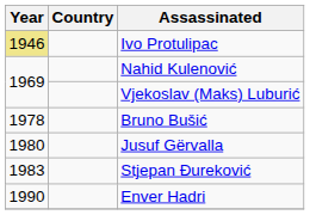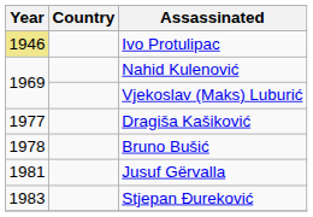 <table class="wikitable">
 <tr>
 <th>Year</th>
 <th>Country</th>
 <th>Assassinated</th>
 </tr>
 <tr>
 <td style="background: khaki;">1946</td>
 <td></td>
 <td><a href='#'>Ivo Protulipac</a></td>
 </tr>
 <tr>
 <td rowspan="2">1969</td>
 <td></td>
 <td><a href='#'>Nahid Kulenović</a></td>
 </tr>
 <tr>
 <td></td>
 <td><a href='#'>Vjekoslav (Maks) Luburić</a></td>
 </tr>
 <tr>
+<td>1977</td>
+<td></td>
+<td><a href='#'>Dragiša Kašiković</a></td>
+</tr>
+<tr>
 <td>1978</td>
 <td></td>
 <td><a href='#'>Bruno Bušić</a></td>
 </tr>
 <tr>
-<td>1980</td>
+<td>1981</td>
 <td></td>
 <td><a href='#'>Jusuf Gërvalla</a></td>
 </tr>
 <tr>
 <td>1983</td>
 <td></td>
 <td><a href='#'>Stjepan Đureković</a></td>
 </tr>
 <tr>
-<td>1990</td>
-<td></td>
-<td><a href='#'>Enver Hadri</a></td>
-</tr>
-<tr>
 </tr>
 </table>
